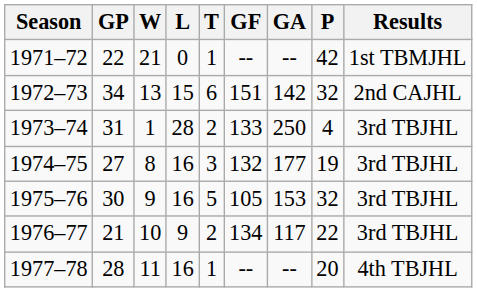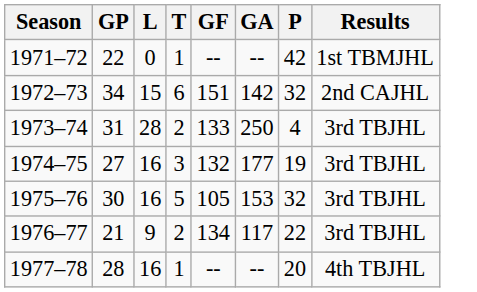 <table class="wikitable">
 <tr>
 <th>Season</th>
 <th>GP</th>
-<th>W</th>
 <th>L</th>
 <th>T</th>
 <th>GF</th>
 <th>GA</th>
 <th>P</th>
 <th>Results</th>
 </tr>
 <tr align="center">
 <td>1971–72</td>
 <td>22</td>
-<td>21</td>
 <td>0</td>
 <td>1</td>
 <td>--</td>
 <td>--</td>
 <td>42</td>
 <td>1st TBMJHL</td>
 </tr>
 <tr align="center">
 <td>1972–73</td>
 <td>34</td>
-<td>13</td>
 <td>15</td>
 <td>6</td>
 <td>151</td>
 <td>142</td>
 <td>32</td>
 <td>2nd CAJHL</td>
 </tr>
 <tr align="center">
 <td>1973–74</td>
 <td>31</td>
-<td>1</td>
 <td>28</td>
 <td>2</td>
 <td>133</td>
 <td>250</td>
 <td>4</td>
 <td>3rd TBJHL</td>
 </tr>
 <tr align="center">
 <td>1974–75</td>
 <td>27</td>
-<td>8</td>
 <td>16</td>
 <td>3</td>
 <td>132</td>
 <td>177</td>
 <td>19</td>
 <td>3rd TBJHL</td>
 </tr>
 <tr align="center">
 <td>1975–76</td>
 <td>30</td>
-<td>9</td>
 <td>16</td>
 <td>5</td>
 <td>105</td>
 <td>153</td>
 <td>32</td>
 <td>3rd TBJHL</td>
 </tr>
 <tr align="center">
 <td>1976–77</td>
 <td>21</td>
-<td>10</td>
 <td>9</td>
 <td>2</td>
 <td>134</td>
 <td>117</td>
 <td>22</td>
 <td>3rd TBJHL</td>
 </tr>
 <tr align="center">
 <td>1977–78</td>
 <td>28</td>
-<td>11</td>
 <td>16</td>
 <td>1</td>
 <td>--</td>
 <td>--</td>
 <td>20</td>
 <td>4th TBJHL</td>
 </tr>
 </table>
